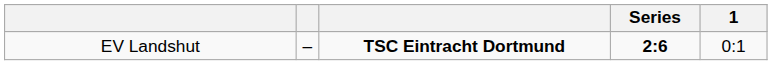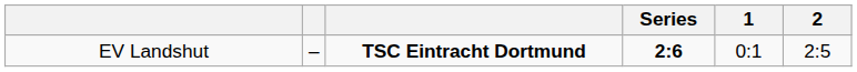 <table class="wikitable" width="80%">
 <tr style="background-color:#c0c0c0;">
 <th style="width:32.5%;"></th>
 <th style="width:2.5%;"></th>
 <th style="width:32.5%;"></th>
 <th style="width:10%;">Series</th>
 <th style="width:7.5%;">1</th>
+<th style="width:7.5%;">2</th>
 </tr>
 <tr align="center">
 <td>EV Landshut</td>
 <td>–</td>
 <td><strong>TSC Eintracht Dortmund</strong></td>
 <td><strong>2:6</strong></td>
 <td>0:1</td>
+<td>2:5</td>
 </tr>
 </table>
